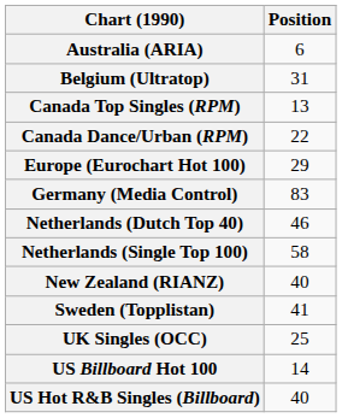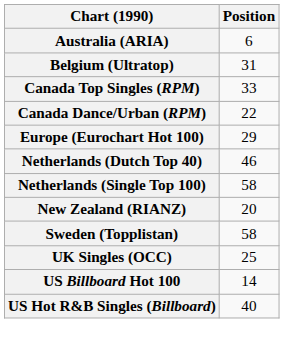 <table class="wikitable sortable plainrowheaders" style="text-align:center">
 <tr>
 <th>Chart (1990)</th>
 <th>Position</th>
 </tr>
 <tr>
 <th scope="row">Australia (ARIA)</th>
 <td>6</td>
 </tr>
 <tr>
 <th scope="row">Belgium (Ultratop)</th>
 <td>31</td>
 </tr>
 <tr>
 <th scope="row">Canada Top Singles (<em>RPM</em>)</th>
-<td>13</td>
+<td>33</td>
 </tr>
 <tr>
 <th scope="row">Canada Dance/Urban (<em>RPM</em>)</th>
 <td>22</td>
 </tr>
 <tr>
 <th scope="row">Europe (Eurochart Hot 100)</th>
 <td>29</td>
-</tr>
-<tr>
-<th scope="row">Germany (Media Control)</th>
-<td>83</td>
 </tr>
 <tr>
 <th scope="row">Netherlands (Dutch Top 40)</th>
 <td>46</td>
 </tr>
 <tr>
 <th scope="row">Netherlands (Single Top 100)</th>
 <td>58</td>
 </tr>
 <tr>
 <th scope="row">New Zealand (RIANZ)</th>
-<td>40</td>
+<td>20</td>
 </tr>
 <tr>
 <th scope="row">Sweden (Topplistan)</th>
-<td>41</td>
+<td>58</td>
 </tr>
 <tr>
 <th scope="row">UK Singles (OCC)</th>
 <td>25</td>
 </tr>
 <tr>
 <th scope="row">US <em>Billboard</em> Hot 100</th>
 <td>14</td>
 </tr>
 <tr>
 <th scope="row">US Hot R&B Singles (<em>Billboard</em>)</th>
 <td>40</td>
 </tr>
 </table>
